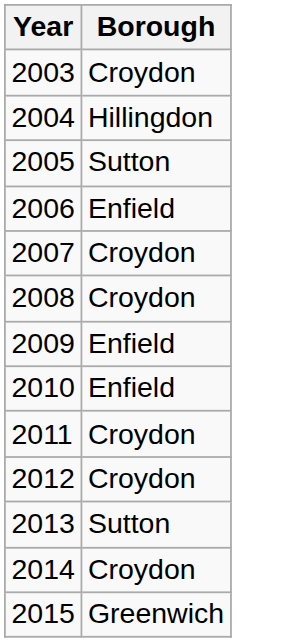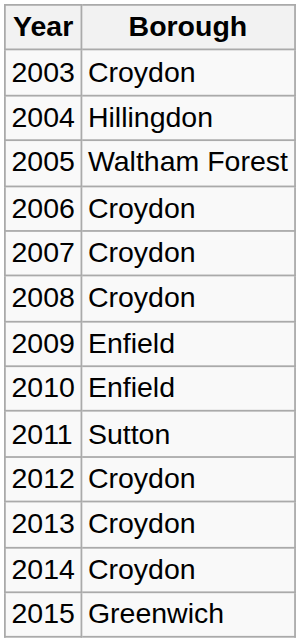 <table class="wikitable">
 <tr>
 <th>Year</th>
 <th>Borough</th>
 </tr>
 <tr>
 <td>2003</td>
 <td>Croydon</td>
 </tr>
 <tr>
 <td>2004</td>
 <td>Hillingdon</td>
 </tr>
 <tr>
 <td>2005</td>
-<td>Sutton</td>
+<td>Waltham Forest</td>
 </tr>
 <tr>
 <td>2006</td>
-<td>Enfield</td>
+<td>Croydon</td>
 </tr>
 <tr>
 <td>2007</td>
 <td>Croydon</td>
 </tr>
 <tr>
 <td>2008</td>
 <td>Croydon</td>
 </tr>
 <tr>
 <td>2009</td>
 <td>Enfield</td>
 </tr>
 <tr>
 <td>2010</td>
 <td>Enfield</td>
 </tr>
 <tr>
 <td>2011</td>
-<td>Croydon</td>
+<td>Sutton</td>
 </tr>
 <tr>
 <td>2012</td>
 <td>Croydon</td>
 </tr>
 <tr>
 <td>2013</td>
-<td>Sutton</td>
+<td>Croydon</td>
 </tr>
 <tr>
 <td>2014</td>
 <td>Croydon</td>
 </tr>
 <tr>
 <td>2015</td>
 <td>Greenwich</td>
 </tr>
 </table>
